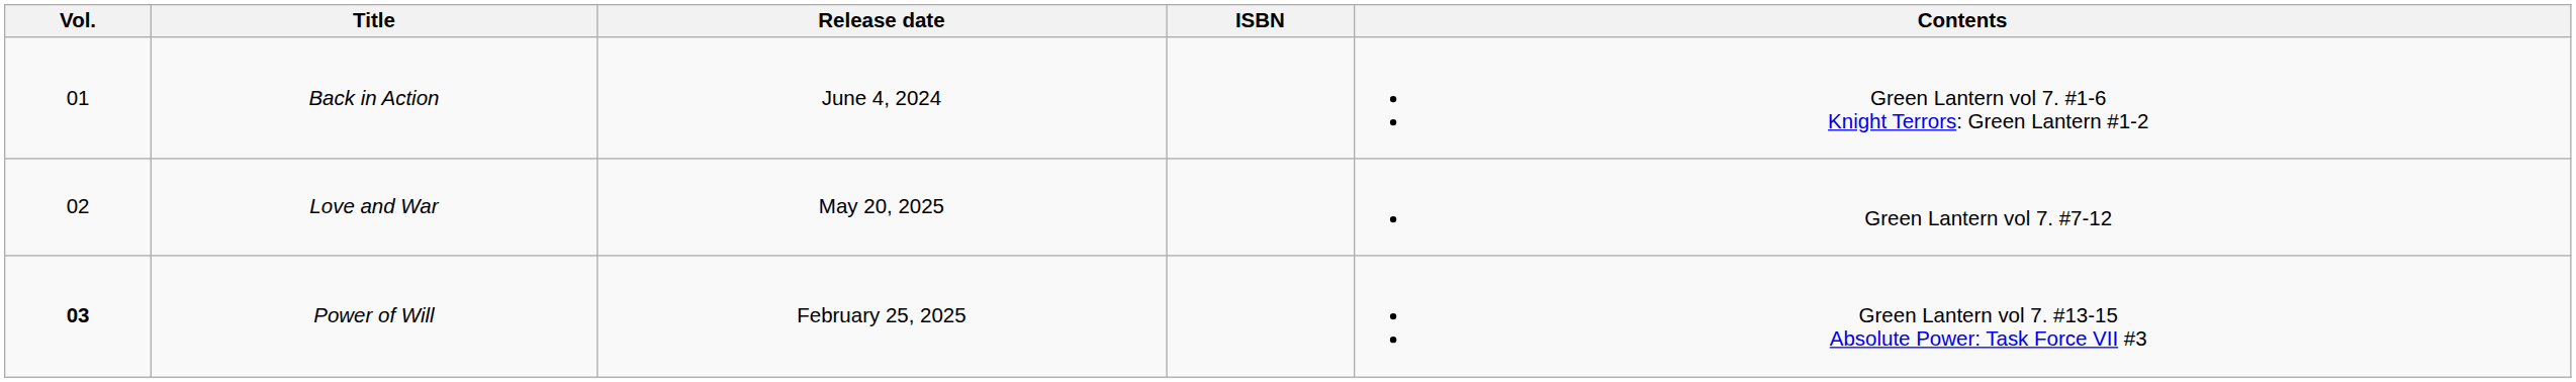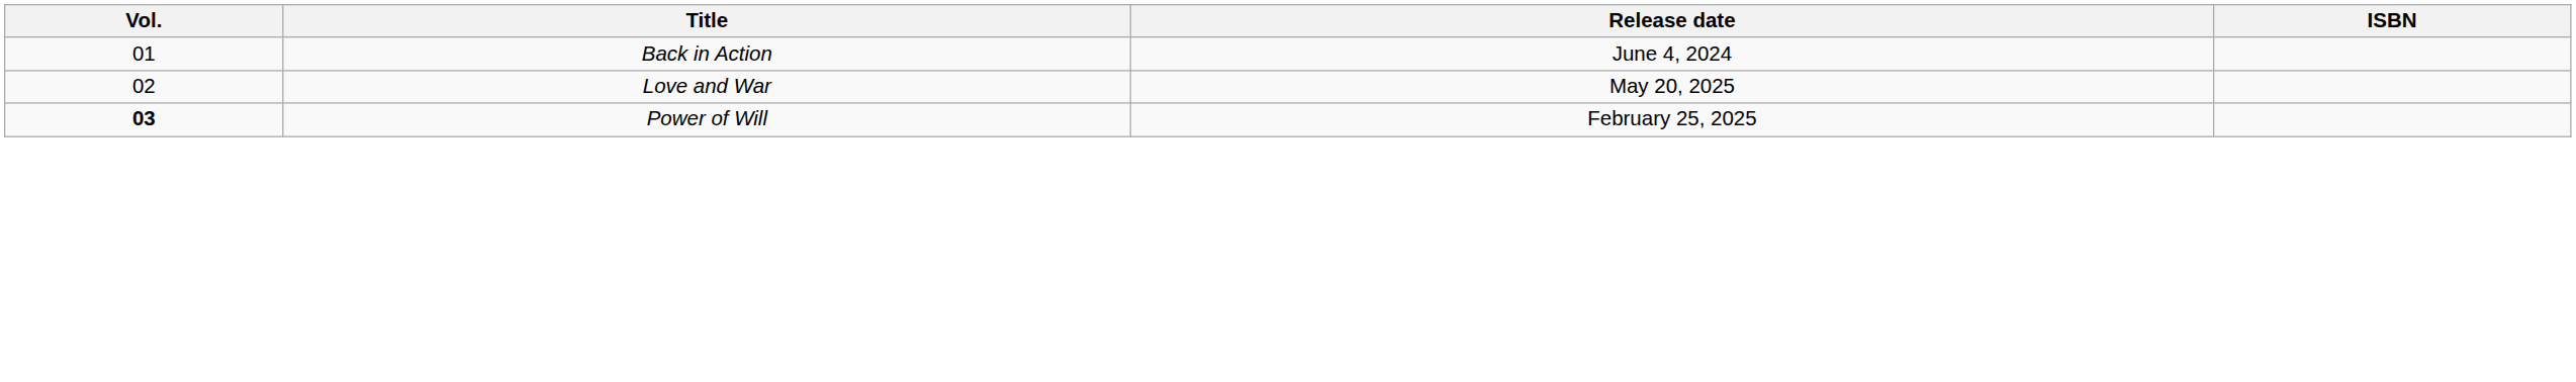 <table class="wikitable" style="width:100%;">
 <tr style="text-align: center;">
 <th>Vol.</th>
 <th>Title</th>
 <th>Release date</th>
 <th>ISBN</th>
-<th>Contents</th>
 </tr>
 <tr style="text-align: center;">
 <td>01</td>
 <td><em>Back in Action</em></td>
 <td>June 4, 2024</td>
 <td></td>
-<td><br><ul><li>Green Lantern vol 7. #1-6</li><li><a href='#'>Knight Terrors</a>: Green Lantern #1-2</li></ul></td>
 </tr>
 <tr style="text-align: center;">
 <td>02</td>
 <td><em>Love and War</em></td>
 <td>May 20, 2025</td>
 <td></td>
-<td><br><ul><li>Green Lantern vol 7. #7-12</li></ul></td>
 </tr>
 <tr style="text-align: center;">
 <td><strong>03</strong></td>
 <td><em>Power of Will</em></td>
 <td>February 25, 2025</td>
 <td></td>
-<td><br><ul><li>Green Lantern vol 7. #13-15</li><li><a href='#'>Absolute Power: Task Force VII</a> #3</li></ul></td>
 </tr>
 </table>
